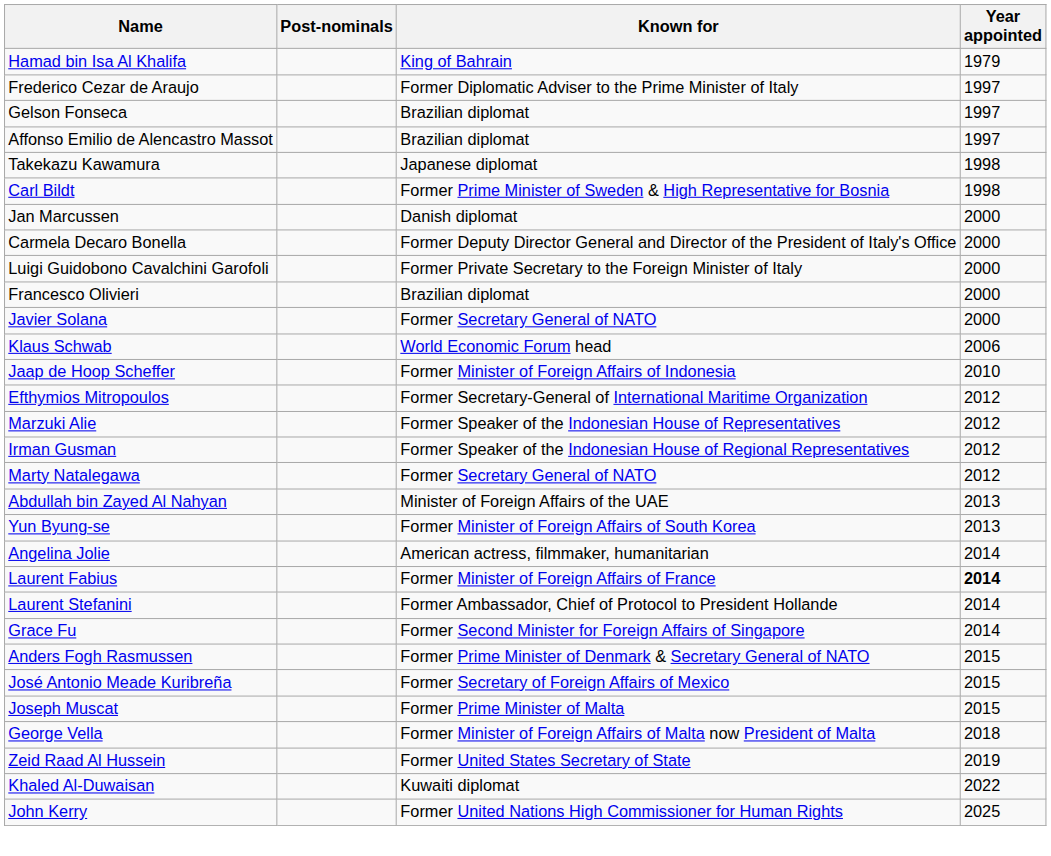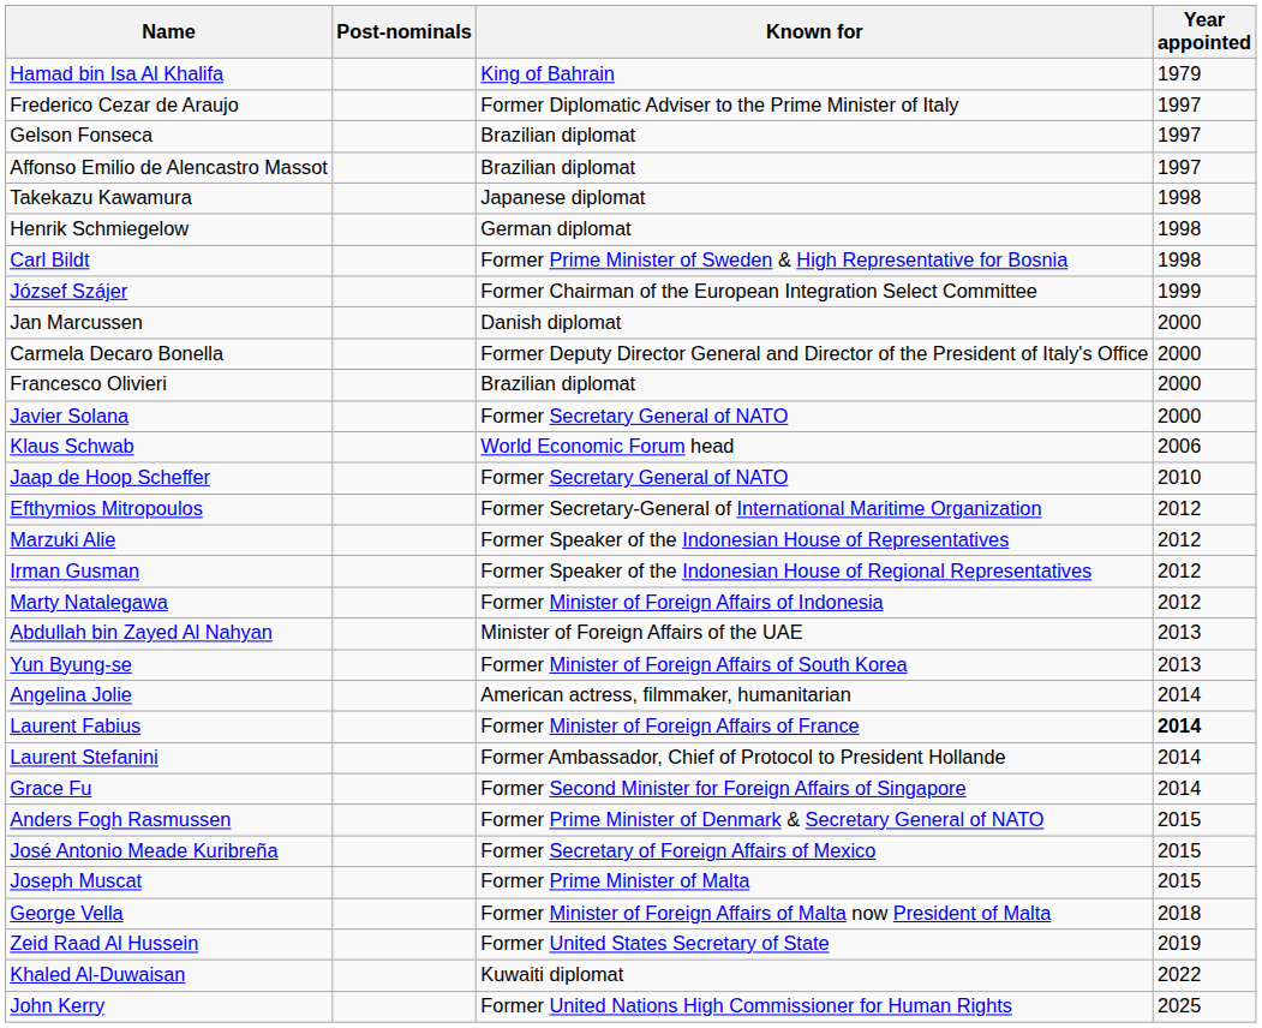 <table class="wikitable sortable">
 <tr>
 <th>Name</th>
 <th>Post-nominals</th>
 <th>Known for</th>
 <th>Year<br>appointed</th>
 </tr>
 <tr>
 <td> <a href='#'>Hamad bin Isa Al Khalifa</a></td>
 <td></td>
 <td><a href='#'>King of Bahrain</a></td>
 <td>1979</td>
 </tr>
 <tr>
 <td> Frederico Cezar de Araujo</td>
 <td></td>
 <td>Former Diplomatic Adviser to the Prime Minister of Italy</td>
 <td>1997</td>
 </tr>
 <tr>
 <td> Gelson Fonseca</td>
 <td></td>
 <td>Brazilian diplomat</td>
 <td>1997</td>
 </tr>
 <tr>
 <td> Affonso Emilio de Alencastro Massot</td>
 <td></td>
 <td>Brazilian diplomat</td>
 <td>1997</td>
 </tr>
 <tr>
 <td> Takekazu Kawamura</td>
 <td></td>
 <td>Japanese diplomat</td>
 <td>1998</td>
 </tr>
 <tr>
+<td> Henrik Schmiegelow</td>
+<td></td>
+<td>German diplomat</td>
+<td>1998</td>
+</tr>
+<tr>
 <td> <a href='#'>Carl Bildt</a></td>
 <td></td>
 <td>Former <a href='#'>Prime Minister of Sweden</a> & <a href='#'>High Representative for Bosnia</a></td>
 <td>1998</td>
+</tr>
+<tr>
+<td> <a href='#'>József Szájer</a></td>
+<td></td>
+<td>Former Chairman of the European Integration Select Committee</td>
+<td>1999</td>
 </tr>
 <tr>
 <td> Jan Marcussen</td>
 <td></td>
 <td>Danish diplomat</td>
 <td>2000</td>
 </tr>
 <tr>
 <td> Carmela Decaro Bonella</td>
 <td></td>
 <td>Former Deputy Director General and Director of the President of Italy's Office</td>
-<td>2000</td>
-</tr>
-<tr>
-<td> Luigi Guidobono Cavalchini Garofoli</td>
-<td></td>
-<td>Former Private Secretary to the Foreign Minister of Italy</td>
 <td>2000</td>
 </tr>
 <tr>
 <td> Francesco Olivieri</td>
 <td></td>
 <td>Brazilian diplomat</td>
 <td>2000</td>
 </tr>
 <tr>
 <td> <a href='#'>Javier Solana</a></td>
 <td></td>
 <td>Former <a href='#'>Secretary General of NATO</a></td>
 <td>2000</td>
 </tr>
 <tr>
 <td> <a href='#'>Klaus Schwab</a></td>
 <td></td>
 <td><a href='#'>World Economic Forum</a> head</td>
 <td>2006</td>
 </tr>
 <tr>
 <td> <a href='#'>Jaap de Hoop Scheffer</a></td>
 <td></td>
-<td>Former <a href='#'>Minister of Foreign Affairs of Indonesia</a></td>
+<td>Former <a href='#'>Secretary General of NATO</a></td>
 <td>2010</td>
 </tr>
 <tr>
 <td> <a href='#'>Efthymios Mitropoulos</a></td>
 <td></td>
 <td>Former Secretary-General of <a href='#'>International Maritime Organization</a></td>
 <td>2012</td>
 </tr>
 <tr>
 <td> <a href='#'>Marzuki Alie</a></td>
 <td></td>
 <td>Former Speaker of the <a href='#'>Indonesian House of Representatives</a></td>
 <td>2012</td>
 </tr>
 <tr>
 <td> <a href='#'>Irman Gusman</a></td>
 <td></td>
 <td>Former Speaker of the <a href='#'>Indonesian House of Regional Representatives</a></td>
 <td>2012</td>
 </tr>
 <tr>
 <td> <a href='#'>Marty Natalegawa</a></td>
 <td></td>
-<td>Former <a href='#'>Secretary General of NATO</a></td>
+<td>Former <a href='#'>Minister of Foreign Affairs of Indonesia</a></td>
 <td>2012</td>
 </tr>
 <tr>
 <td> <a href='#'>Abdullah bin Zayed Al Nahyan</a></td>
 <td></td>
 <td>Minister of Foreign Affairs of the UAE</td>
 <td>2013</td>
 </tr>
 <tr>
 <td> <a href='#'>Yun Byung-se</a></td>
 <td></td>
 <td>Former <a href='#'>Minister of Foreign Affairs of South Korea</a></td>
 <td>2013</td>
 </tr>
 <tr>
 <td> <a href='#'>Angelina Jolie</a></td>
 <td></td>
 <td>American actress, filmmaker, humanitarian</td>
 <td>2014</td>
 </tr>
 <tr>
 <td> <a href='#'>Laurent Fabius</a></td>
 <td></td>
 <td>Former <a href='#'>Minister of Foreign Affairs of France</a></td>
 <td><strong>2014</strong></td>
 </tr>
 <tr>
 <td> <a href='#'>Laurent Stefanini</a></td>
 <td></td>
 <td>Former Ambassador, Chief of Protocol to President Hollande</td>
 <td>2014</td>
 </tr>
 <tr>
 <td> <a href='#'>Grace Fu</a></td>
 <td></td>
 <td>Former <a href='#'>Second Minister for Foreign Affairs of Singapore</a></td>
 <td>2014</td>
 </tr>
 <tr>
 <td> <a href='#'>Anders Fogh Rasmussen</a></td>
 <td></td>
 <td>Former <a href='#'>Prime Minister of Denmark</a> & <a href='#'>Secretary General of NATO</a></td>
 <td>2015</td>
 </tr>
 <tr>
 <td> <a href='#'>José Antonio Meade Kuribreña</a></td>
 <td></td>
 <td>Former <a href='#'>Secretary of Foreign Affairs of Mexico</a></td>
 <td>2015</td>
 </tr>
 <tr>
 <td> <a href='#'>Joseph Muscat</a></td>
 <td></td>
 <td>Former <a href='#'>Prime Minister of Malta</a></td>
 <td>2015</td>
 </tr>
 <tr>
 <td> <a href='#'>George Vella</a></td>
 <td></td>
 <td>Former <a href='#'>Minister of Foreign Affairs of Malta</a> now <a href='#'>President of Malta</a></td>
 <td>2018</td>
 </tr>
 <tr>
 <td> <a href='#'>Zeid Raad Al Hussein</a></td>
 <td></td>
 <td>Former <a href='#'>United States Secretary of State</a></td>
 <td>2019</td>
 </tr>
 <tr>
 <td> <a href='#'>Khaled Al-Duwaisan</a></td>
 <td></td>
 <td>Kuwaiti diplomat</td>
 <td>2022</td>
 </tr>
 <tr>
 <td> <a href='#'>John Kerry</a></td>
 <td></td>
 <td>Former <a href='#'>United Nations High Commissioner for Human Rights</a></td>
 <td>2025</td>
 </tr>
 </table>
